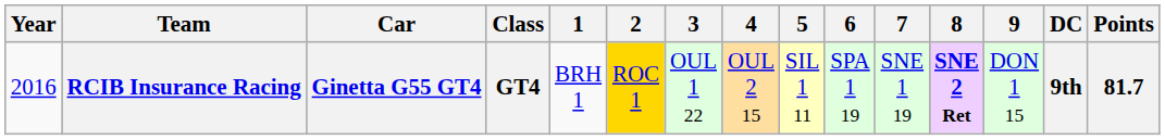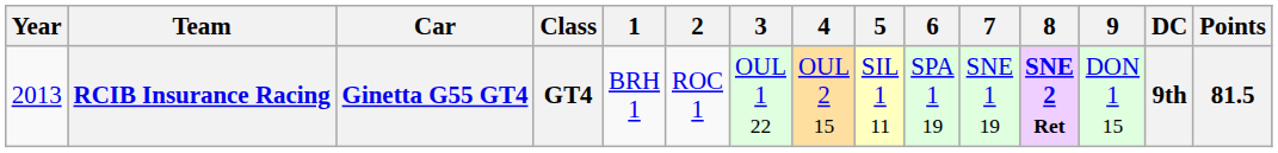 <table class="wikitable" style="text-align:center; font-size:85%">
 <tr>
 <th>Year</th>
 <th>Team</th>
 <th>Car</th>
 <th>Class</th>
 <th>1</th>
 <th>2</th>
 <th>3</th>
 <th>4</th>
 <th>5</th>
 <th>6</th>
 <th>7</th>
 <th>8</th>
 <th>9</th>
 <th>DC</th>
 <th>Points</th>
 </tr>
 <tr>
-<td><a href='#'>2016</a></td>
+<td><a href='#'>2013</a></td>
 <th nowrap><a href='#'>RCIB Insurance Racing</a></th>
 <th nowrap><a href='#'>Ginetta G55 GT4</a></th>
 <th>GT4</th>
 <td><a href='#'>BRH<br>1</a></td>
-<td style="background: gold;"><a href='#'>ROC<br>1</a></td>
+<td><a href='#'>ROC<br>1</a></td>
 <td style="background:#DFFFDF;"><a href='#'>OUL<br>1</a><br><small>22</small></td>
 <td style="background:#FFDF9F;"><a href='#'>OUL<br>2</a><br><small>15</small></td>
 <td style="background:#FFFFBF;"><a href='#'>SIL<br>1</a><br><small>11</small></td>
 <td style="background:#DFFFDF;"><a href='#'>SPA<br>1</a><br><small>19</small></td>
 <td style="background:#DFFFDF;"><a href='#'>SNE<br>1</a><br><small>19</small></td>
 <td style="background:#EFCFFF;"><strong><a href='#'>SNE<br>2</a><br><small>Ret</small></strong></td>
 <td style="background:#DFFFDF;"><a href='#'>DON<br>1</a><br><small>15</small></td>
 <th>9th</th>
-<th>81.7</th>
+<th>81.5</th>
 </tr>
 </table>
